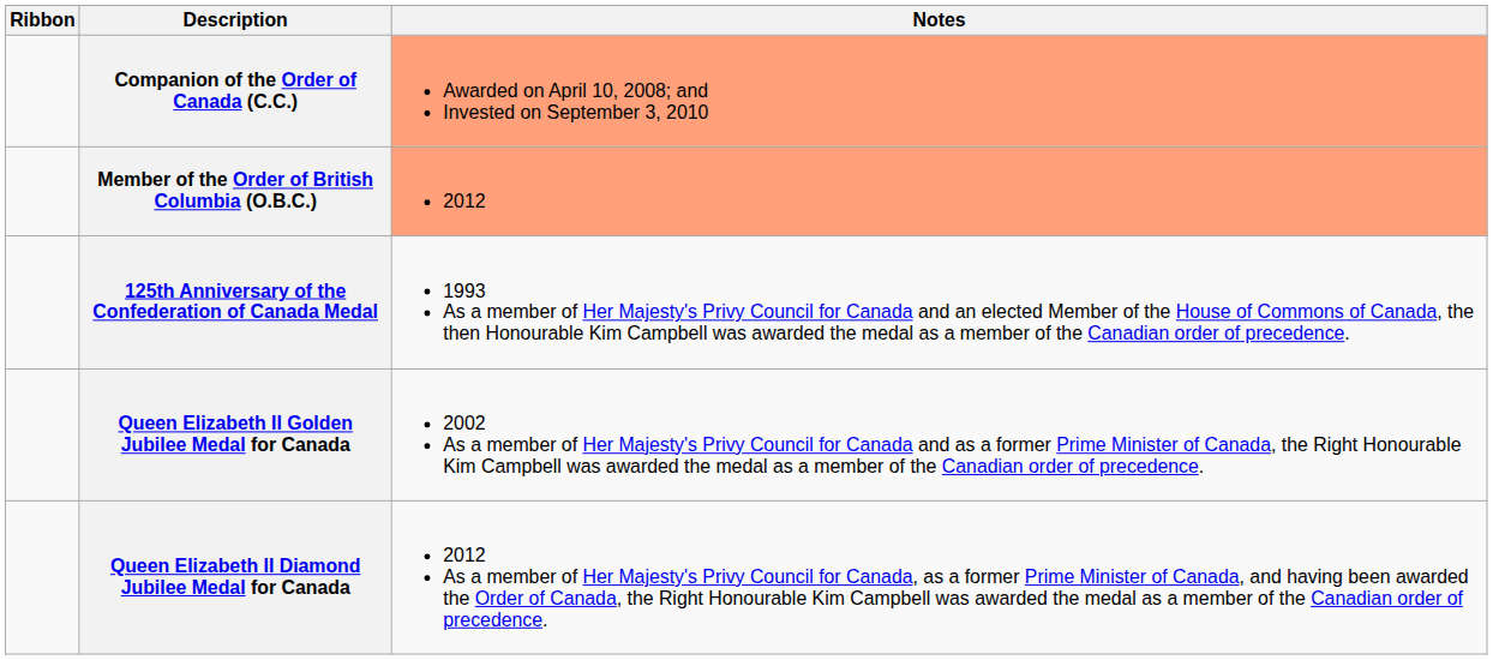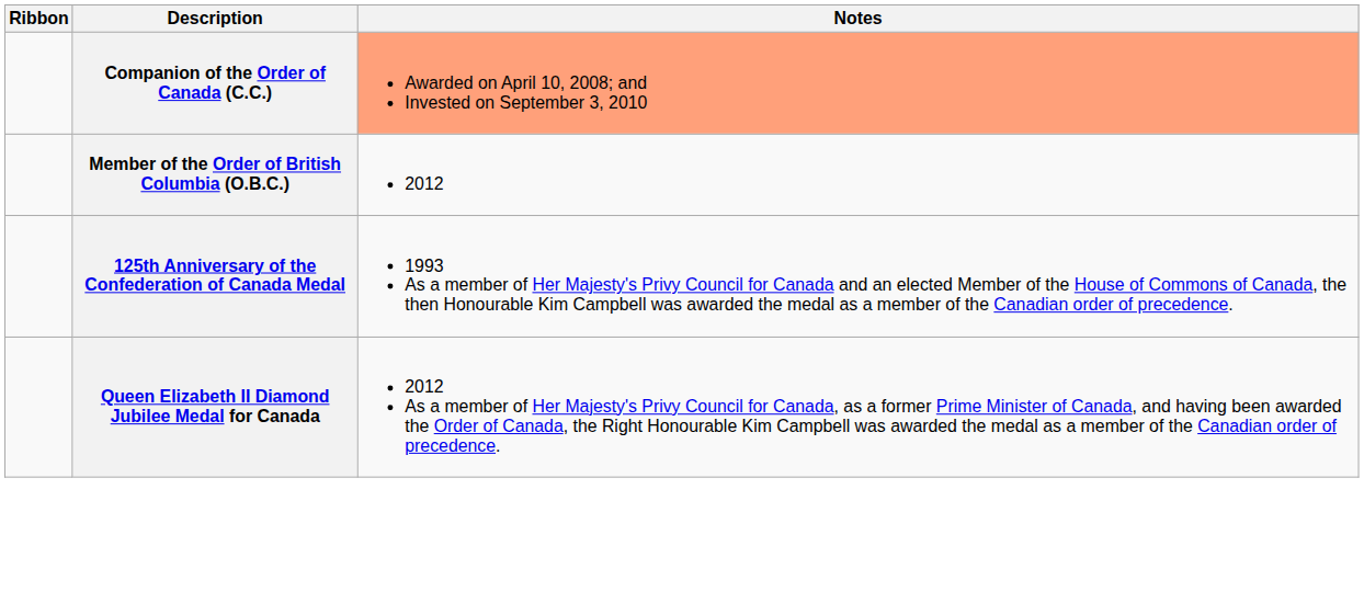 <table class="wikitable plainrowheaders">
 <tr>
 </tr>
 <tr style="background:silver; text-align:center;">
 <th scope="col">Ribbon</th>
 <th scope="col">Description</th>
 <th scope="col">Notes</th>
 </tr>
 <tr>
 <td></td>
 <th scope="row">Companion of the <a href='#'>Order of Canada</a> (C.C.)</th>
 <td style="background: lightsalmon;"><br><ul><li>Awarded on April 10, 2008; and</li><li>Invested on September 3, 2010 </li></ul></td>
 </tr>
 <tr>
 <td></td>
 <th scope="row">Member of the <a href='#'>Order of British Columbia</a> (O.B.C.)</th>
-<td style="background: lightsalmon;"><br><ul><li>2012 </li></ul></td>
+<td><br><ul><li>2012 </li></ul></td>
 </tr>
 <tr>
 <td></td>
 <th scope="row"><a href='#'>125th Anniversary of the Confederation of Canada Medal</a></th>
 <td><br><ul><li>1993</li><li>As a member of <a href='#'>Her Majesty's Privy Council for Canada</a> and an elected Member of the <a href='#'>House of Commons of Canada</a>, the then Honourable Kim Campbell was awarded the medal as a member of the <a href='#'>Canadian order of precedence</a>.</li></ul></td>
 </tr>
 <tr>
 <td></td>
-<th scope="row"><a href='#'>Queen Elizabeth II Golden Jubilee Medal</a> for Canada</th>
-<td><br><ul><li>2002</li><li>As a member of <a href='#'>Her Majesty's Privy Council for Canada</a> and as a former <a href='#'>Prime Minister of Canada</a>, the Right Honourable Kim Campbell was awarded the medal as a member of the <a href='#'>Canadian order of precedence</a>.</li></ul></td>
-</tr>
-<tr>
-<td></td>
 <th scope="row"><a href='#'>Queen Elizabeth II Diamond Jubilee Medal</a> for Canada</th>
 <td><br><ul><li>2012</li><li>As a member of <a href='#'>Her Majesty's Privy Council for Canada</a>, as a former <a href='#'>Prime Minister of Canada</a>, and having been awarded the <a href='#'>Order of Canada</a>, the Right Honourable Kim Campbell was awarded the medal as a member of the <a href='#'>Canadian order of precedence</a>.</li></ul></td>
 </tr>
 </table>
